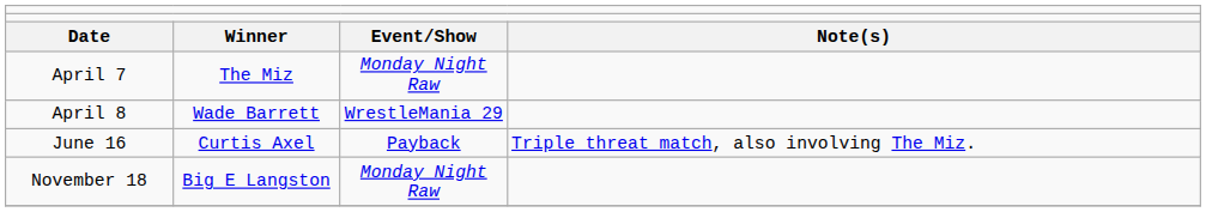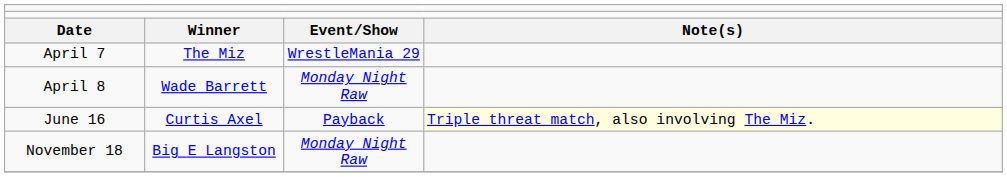 <table class="wikitable" style="text-align:center; width:100%;">
 <tr>
 <td colspan="5"></td>
 </tr>
 <tr>
 <td colspan="5"><strong></strong></td>
 </tr>
 <tr>
 <th width=14%>Date</th>
 <th width=14%>Winner</th>
 <th width=14%>Event/Show</th>
 <th width=58%>Note(s)</th>
 </tr>
 <tr>
 <td>April 7</td>
 <td><a href='#'>The Miz</a></td>
-<td><em><a href='#'>Monday Night Raw</a></em></td>
+<td><a href='#'>WrestleMania 29</a><br></td>
 <td></td>
 </tr>
 <tr>
 <td>April 8</td>
 <td><a href='#'>Wade Barrett</a></td>
-<td><a href='#'>WrestleMania 29</a><br></td>
+<td><em><a href='#'>Monday Night Raw</a></em></td>
 <td></td>
 </tr>
 <tr>
 <td>June 16</td>
 <td><a href='#'>Curtis Axel</a></td>
 <td><a href='#'>Payback</a></td>
-<td align=left><a href='#'>Triple threat match</a>, also involving <a href='#'>The Miz</a>.</td>
+<td align=left style="background: lightyellow;"><a href='#'>Triple threat match</a>, also involving <a href='#'>The Miz</a>.</td>
 </tr>
 <tr>
 <td>November 18</td>
 <td><a href='#'>Big E Langston</a></td>
 <td><em><a href='#'>Monday Night Raw</a></em></td>
 <td></td>
 </tr>
 <tr>
 </tr>
 </table>
